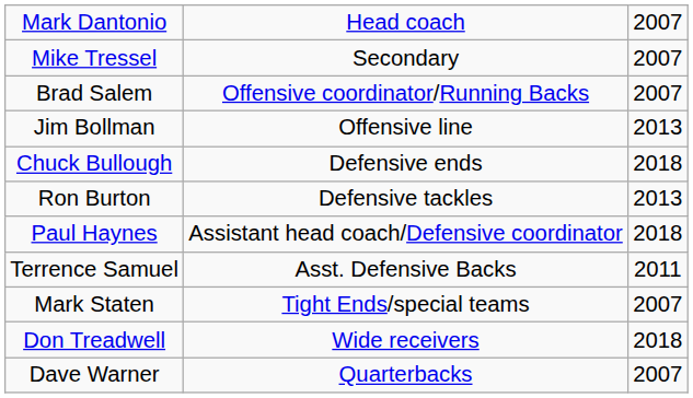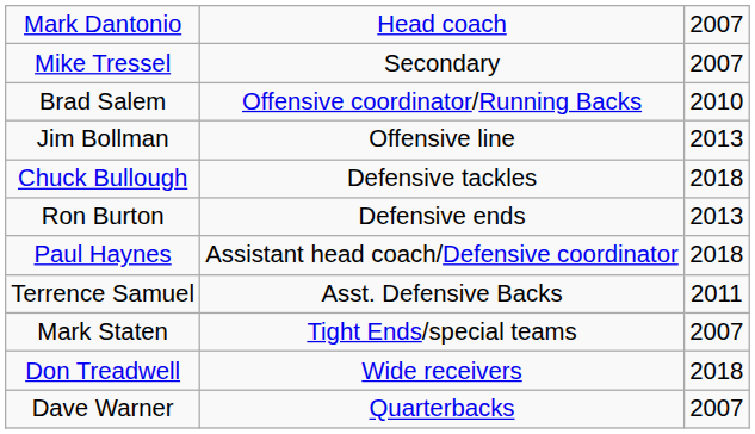 <table class="wikitable">
 <tr align="center">
 <td><a href='#'>Mark Dantonio</a></td>
 <td><a href='#'>Head coach</a></td>
 <td>2007</td>
 </tr>
 <tr align="center">
 <td><a href='#'>Mike Tressel</a></td>
 <td>Secondary</td>
 <td>2007</td>
 </tr>
 <tr align="center">
 <td>Brad Salem</td>
 <td><a href='#'>Offensive coordinator</a>/<a href='#'>Running Backs</a></td>
-<td>2007</td>
+<td>2010</td>
 </tr>
 <tr align="center">
 <td>Jim Bollman</td>
 <td>Offensive line</td>
 <td>2013</td>
 </tr>
 <tr align="center">
 <td><a href='#'>Chuck Bullough</a></td>
-<td>Defensive ends</td>
+<td>Defensive tackles</td>
 <td>2018</td>
 </tr>
 <tr align="center">
 <td>Ron Burton</td>
-<td>Defensive tackles</td>
+<td>Defensive ends</td>
 <td>2013</td>
 </tr>
 <tr align="center">
 <td><a href='#'>Paul Haynes</a></td>
 <td>Assistant head coach/<a href='#'>Defensive coordinator</a></td>
 <td>2018</td>
 </tr>
 <tr align="center">
 <td>Terrence Samuel</td>
 <td>Asst. Defensive Backs</td>
 <td>2011</td>
 </tr>
 <tr align="center">
 <td>Mark Staten</td>
 <td><a href='#'>Tight Ends</a>/special teams</td>
 <td>2007</td>
 </tr>
 <tr align="center">
 <td><a href='#'>Don Treadwell</a></td>
 <td><a href='#'>Wide receivers</a></td>
 <td>2018</td>
 </tr>
 <tr align="center">
 <td>Dave Warner</td>
 <td><a href='#'>Quarterbacks</a></td>
 <td>2007</td>
 </tr>
 </table>
